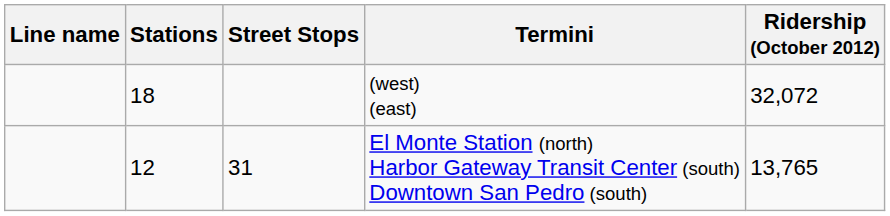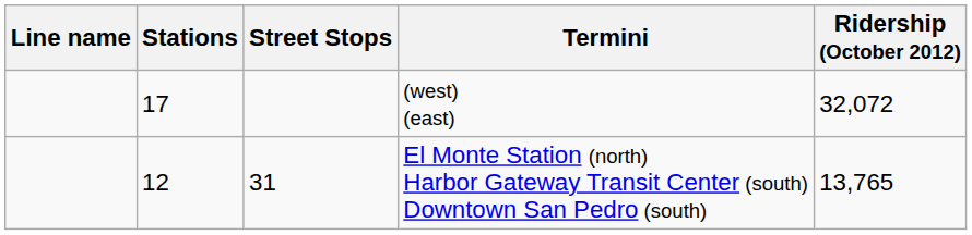 <table class="wikitable">
 <tr>
 <th scope="col">Line name</th>
 <th scope="col">Stations</th>
 <th scope="col">Street Stops</th>
 <th scope="col">Termini</th>
 <th scope="col">Ridership<br><small>(October 2012)</small></th>
 </tr>
 <tr>
 <td scope="row"></td>
-<td>18</td>
+<td>17</td>
 <td></td>
 <td> <small>(west)</small><br> <small>(east)</small></td>
 <td>32,072</td>
 </tr>
 <tr>
 <td scope="row"></td>
 <td>12</td>
 <td>31</td>
 <td><a href='#'>El Monte Station</a> <small>(north)</small><br><a href='#'>Harbor Gateway Transit Center</a><small> (south)</small><br><a href='#'>Downtown San Pedro</a><small> (south)</small></td>
 <td>13,765</td>
 </tr>
 </table>
